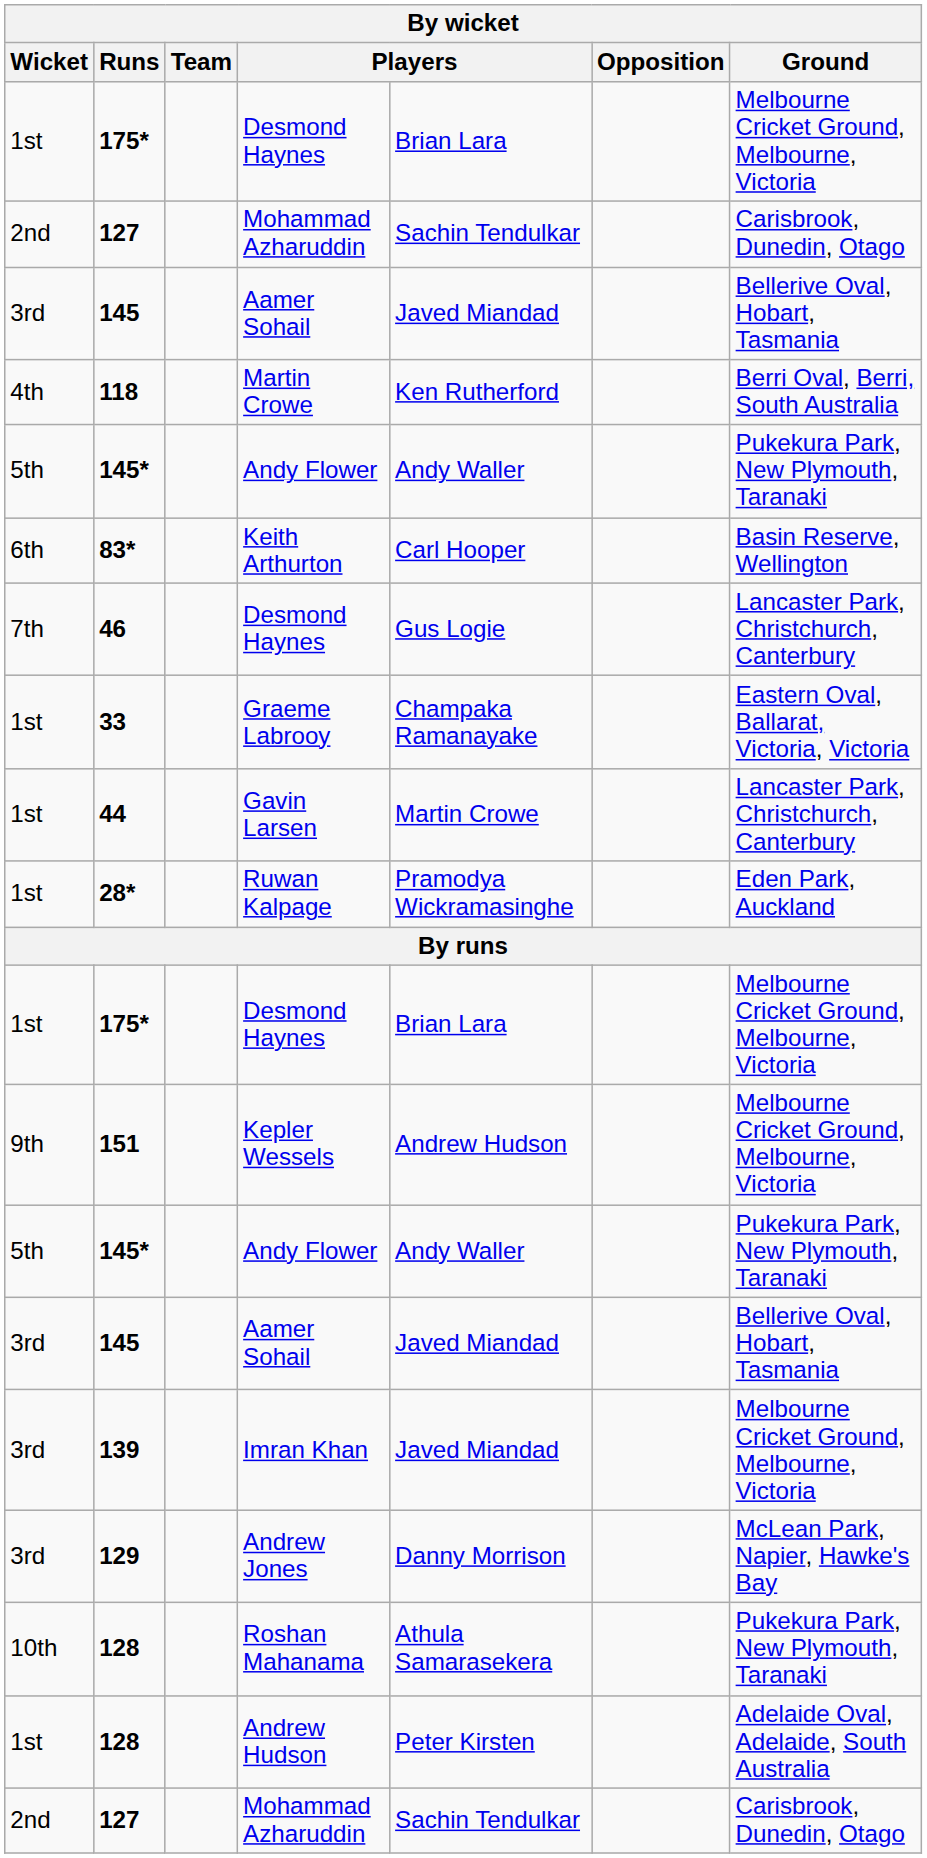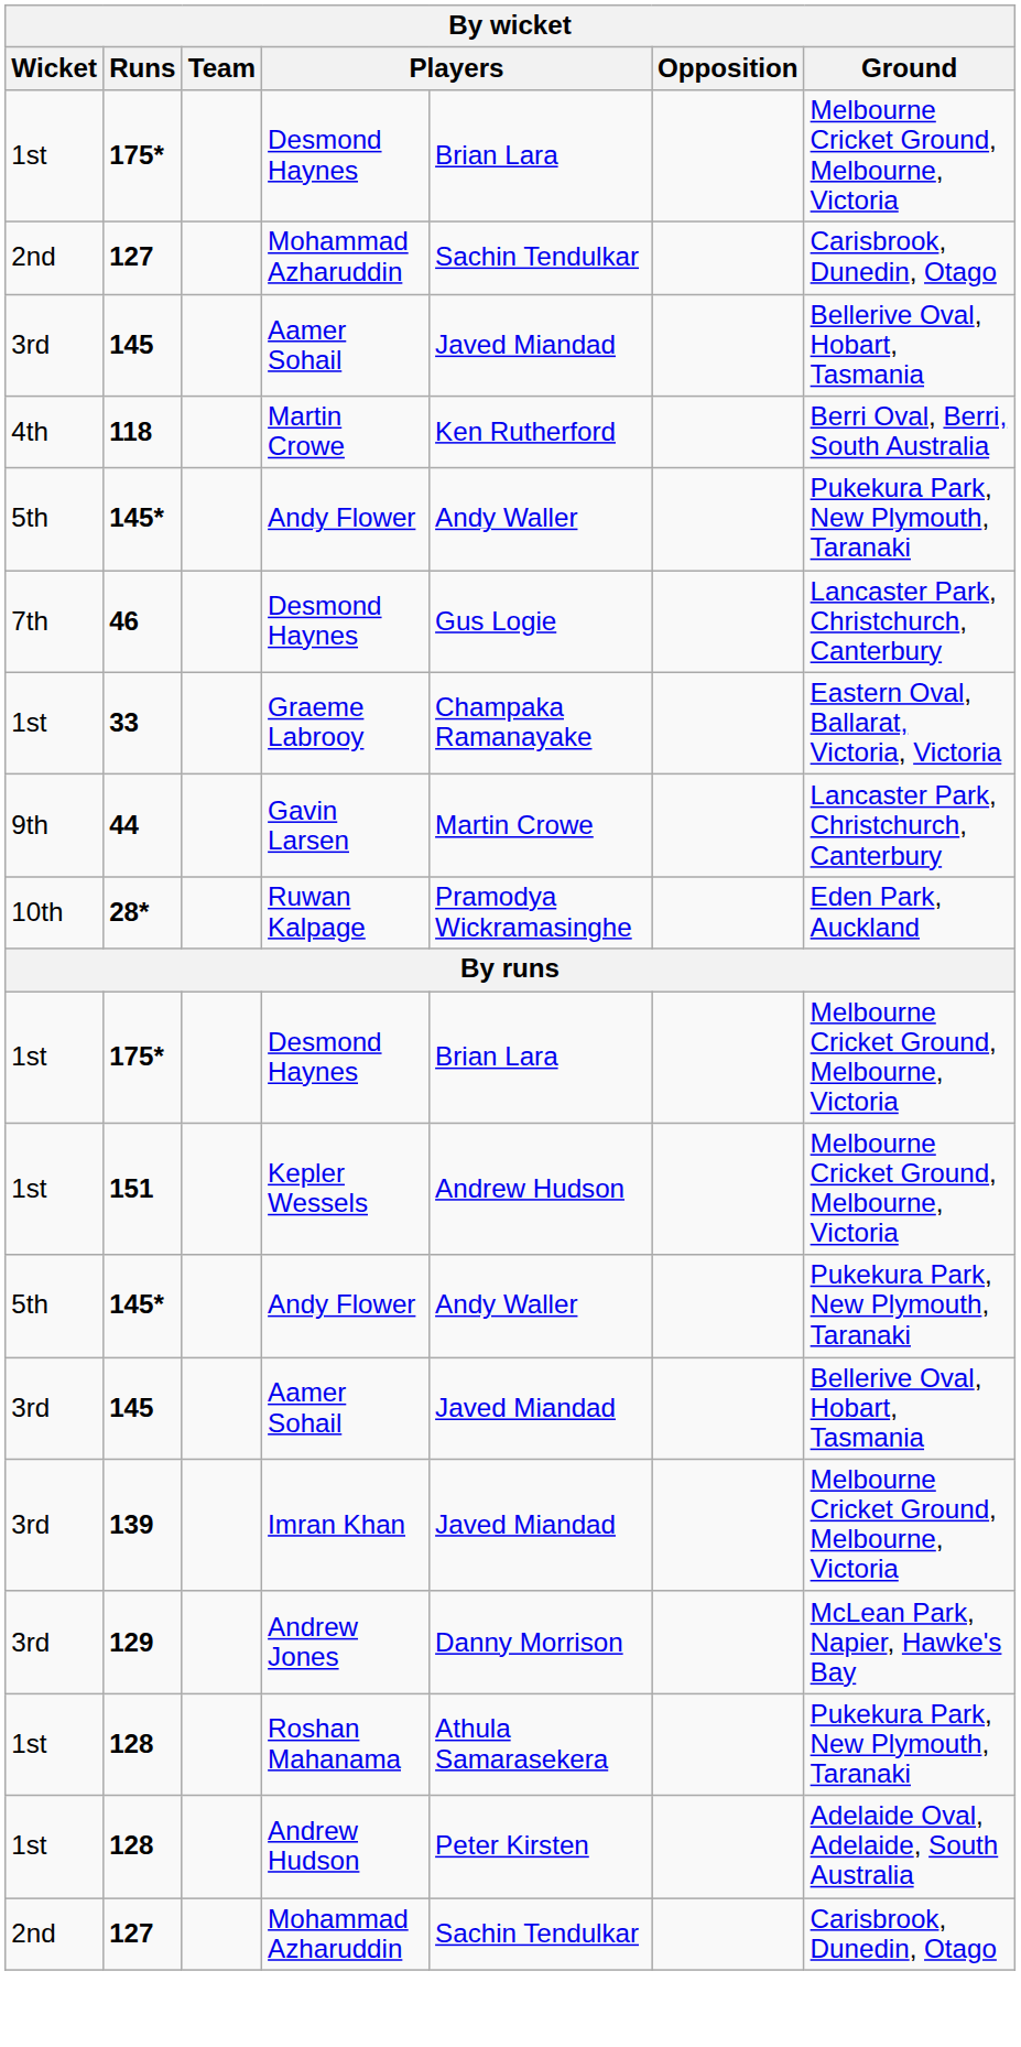 <table class="wikitable">
 <tr>
 <th colspan="7">By wicket</th>
 </tr>
 <tr>
 <th>Wicket</th>
 <th>Runs</th>
 <th>Team</th>
 <th colspan="2">Players</th>
 <th>Opposition</th>
 <th>Ground</th>
 </tr>
 <tr>
 <td>1st</td>
 <td><strong>175*</strong></td>
 <td></td>
 <td><a href='#'>Desmond Haynes</a></td>
 <td><a href='#'>Brian Lara</a></td>
 <td></td>
 <td><a href='#'>Melbourne Cricket Ground</a>, <a href='#'>Melbourne</a>, <a href='#'>Victoria</a></td>
 </tr>
 <tr>
 <td>2nd</td>
 <td><strong>127</strong></td>
 <td></td>
 <td><a href='#'>Mohammad Azharuddin</a></td>
 <td><a href='#'>Sachin Tendulkar</a></td>
 <td></td>
 <td><a href='#'>Carisbrook</a>, <a href='#'>Dunedin</a>, <a href='#'>Otago</a></td>
 </tr>
 <tr>
 <td>3rd</td>
 <td><strong>145</strong></td>
 <td></td>
 <td><a href='#'>Aamer Sohail</a></td>
 <td><a href='#'>Javed Miandad</a></td>
 <td></td>
 <td><a href='#'>Bellerive Oval</a>, <a href='#'>Hobart</a>, <a href='#'>Tasmania</a></td>
 </tr>
 <tr>
 <td>4th</td>
 <td><strong>118</strong></td>
 <td></td>
 <td><a href='#'>Martin Crowe</a></td>
 <td><a href='#'>Ken Rutherford</a></td>
 <td></td>
 <td><a href='#'>Berri Oval</a>, <a href='#'>Berri, South Australia</a></td>
 </tr>
 <tr>
 <td>5th</td>
 <td><strong>145*</strong></td>
 <td></td>
 <td><a href='#'>Andy Flower</a></td>
 <td><a href='#'>Andy Waller</a></td>
 <td></td>
 <td><a href='#'>Pukekura Park</a>, <a href='#'>New Plymouth</a>, <a href='#'>Taranaki</a></td>
 </tr>
 <tr>
-<td>6th</td>
-<td><strong>83*</strong></td>
-<td></td>
-<td><a href='#'>Keith Arthurton</a></td>
-<td><a href='#'>Carl Hooper</a></td>
-<td></td>
-<td><a href='#'>Basin Reserve</a>, <a href='#'>Wellington</a></td>
-</tr>
-<tr>
 <td>7th</td>
 <td><strong>46</strong></td>
 <td></td>
 <td><a href='#'>Desmond Haynes</a></td>
 <td><a href='#'>Gus Logie</a></td>
 <td></td>
 <td><a href='#'>Lancaster Park</a>, <a href='#'>Christchurch</a>, <a href='#'>Canterbury</a></td>
 </tr>
 <tr>
 <td>1st</td>
 <td><strong>33</strong></td>
 <td></td>
 <td><a href='#'>Graeme Labrooy</a></td>
 <td><a href='#'>Champaka Ramanayake</a></td>
 <td></td>
 <td><a href='#'>Eastern Oval</a>, <a href='#'>Ballarat, Victoria</a>, <a href='#'>Victoria</a></td>
 </tr>
 <tr>
-<td>1st</td>
+<td>9th</td>
 <td><strong>44</strong></td>
 <td></td>
 <td><a href='#'>Gavin Larsen</a></td>
 <td><a href='#'>Martin Crowe</a></td>
 <td></td>
 <td><a href='#'>Lancaster Park</a>, <a href='#'>Christchurch</a>, <a href='#'>Canterbury</a></td>
 </tr>
 <tr>
-<td>1st</td>
+<td>10th</td>
 <td><strong>28*</strong></td>
 <td></td>
 <td><a href='#'>Ruwan Kalpage</a></td>
 <td><a href='#'>Pramodya Wickramasinghe</a></td>
 <td></td>
 <td><a href='#'>Eden Park</a>, <a href='#'>Auckland</a></td>
 </tr>
 <tr>
 <th colspan="7">By runs</th>
 </tr>
 <tr>
 <td>1st</td>
 <td><strong>175*</strong></td>
 <td></td>
 <td><a href='#'>Desmond Haynes</a></td>
 <td><a href='#'>Brian Lara</a></td>
 <td></td>
 <td><a href='#'>Melbourne Cricket Ground</a>, <a href='#'>Melbourne</a>, <a href='#'>Victoria</a></td>
 </tr>
 <tr>
-<td>9th</td>
+<td>1st</td>
 <td><strong>151</strong></td>
 <td></td>
 <td><a href='#'>Kepler Wessels</a></td>
 <td><a href='#'>Andrew Hudson</a></td>
 <td></td>
 <td><a href='#'>Melbourne Cricket Ground</a>, <a href='#'>Melbourne</a>, <a href='#'>Victoria</a></td>
 </tr>
 <tr>
 <td>5th</td>
 <td><strong>145*</strong></td>
 <td></td>
 <td><a href='#'>Andy Flower</a></td>
 <td><a href='#'>Andy Waller</a></td>
 <td></td>
 <td><a href='#'>Pukekura Park</a>, <a href='#'>New Plymouth</a>, <a href='#'>Taranaki</a></td>
 </tr>
 <tr>
 <td>3rd</td>
 <td><strong>145</strong></td>
 <td></td>
 <td><a href='#'>Aamer Sohail</a></td>
 <td><a href='#'>Javed Miandad</a></td>
 <td></td>
 <td><a href='#'>Bellerive Oval</a>, <a href='#'>Hobart</a>, <a href='#'>Tasmania</a></td>
 </tr>
 <tr>
 <td>3rd</td>
 <td><strong>139</strong></td>
 <td></td>
 <td><a href='#'>Imran Khan</a></td>
 <td><a href='#'>Javed Miandad</a></td>
 <td></td>
 <td><a href='#'>Melbourne Cricket Ground</a>, <a href='#'>Melbourne</a>, <a href='#'>Victoria</a></td>
 </tr>
 <tr>
 <td>3rd</td>
 <td><strong>129</strong></td>
 <td></td>
 <td><a href='#'>Andrew Jones</a></td>
 <td><a href='#'>Danny Morrison</a></td>
 <td></td>
 <td><a href='#'>McLean Park</a>, <a href='#'>Napier</a>, <a href='#'>Hawke's Bay</a></td>
 </tr>
 <tr>
-<td>10th</td>
+<td>1st</td>
 <td><strong>128</strong></td>
 <td></td>
 <td><a href='#'>Roshan Mahanama</a></td>
 <td><a href='#'>Athula Samarasekera</a></td>
 <td></td>
 <td><a href='#'>Pukekura Park</a>, <a href='#'>New Plymouth</a>, <a href='#'>Taranaki</a></td>
 </tr>
 <tr>
 <td>1st</td>
 <td><strong>128</strong></td>
 <td></td>
 <td><a href='#'>Andrew Hudson</a></td>
 <td><a href='#'>Peter Kirsten</a></td>
 <td></td>
 <td><a href='#'>Adelaide Oval</a>, <a href='#'>Adelaide</a>, <a href='#'>South Australia</a></td>
 </tr>
 <tr>
 <td>2nd</td>
 <td><strong>127</strong></td>
 <td></td>
 <td><a href='#'>Mohammad Azharuddin</a></td>
 <td><a href='#'>Sachin Tendulkar</a></td>
 <td></td>
 <td><a href='#'>Carisbrook</a>, <a href='#'>Dunedin</a>, <a href='#'>Otago</a></td>
 </tr>
 </table>
